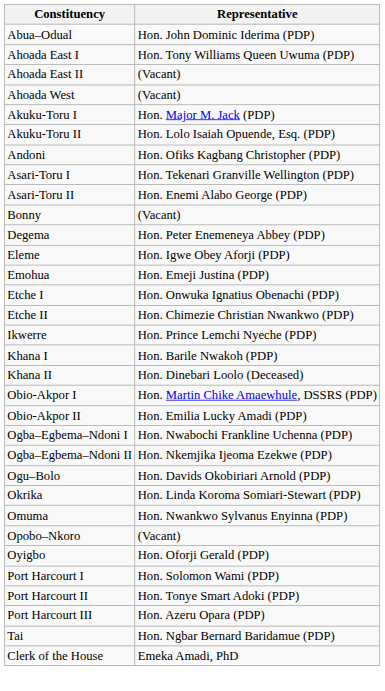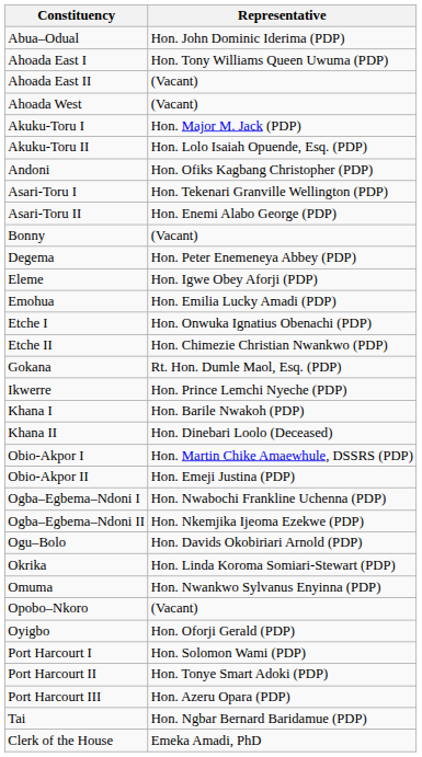 <table class=wikitable>
 <tr>
 <th>Constituency</th>
 <th>Representative</th>
 </tr>
 <tr>
 <td>Abua–Odual</td>
 <td>Hon. John Dominic Iderima (PDP)</td>
 </tr>
 <tr>
 <td>Ahoada East I</td>
 <td>Hon. Tony Williams Queen Uwuma (PDP)</td>
 </tr>
 <tr>
 <td>Ahoada East II</td>
 <td>(Vacant)</td>
 </tr>
 <tr>
 <td>Ahoada West</td>
 <td>(Vacant)</td>
 </tr>
 <tr>
 <td>Akuku-Toru I</td>
 <td>Hon. <a href='#'>Major M. Jack</a> (PDP)</td>
 </tr>
 <tr>
 <td>Akuku-Toru II</td>
 <td>Hon. Lolo Isaiah Opuende, Esq. (PDP)</td>
 </tr>
 <tr>
 <td>Andoni</td>
 <td>Hon. Ofiks Kagbang Christopher (PDP)</td>
 </tr>
 <tr>
 <td>Asari-Toru I</td>
 <td>Hon. Tekenari Granville Wellington (PDP)</td>
 </tr>
 <tr>
 <td>Asari-Toru II</td>
 <td>Hon. Enemi Alabo George (PDP)</td>
 </tr>
 <tr>
 <td>Bonny</td>
 <td>(Vacant)</td>
 </tr>
 <tr>
 <td>Degema</td>
 <td>Hon. Peter Enemeneya Abbey (PDP)</td>
 </tr>
 <tr>
 <td>Eleme</td>
 <td>Hon. Igwe Obey Aforji (PDP)</td>
 </tr>
 <tr>
 <td>Emohua</td>
-<td>Hon. Emeji Justina (PDP)</td>
+<td>Hon. Emilia Lucky Amadi (PDP)</td>
 </tr>
 <tr>
 <td>Etche I</td>
 <td>Hon. Onwuka Ignatius Obenachi (PDP)</td>
 </tr>
 <tr>
 <td>Etche II</td>
 <td>Hon. Chimezie Christian Nwankwo (PDP)</td>
+</tr>
+<tr>
+<td>Gokana</td>
+<td>Rt. Hon. Dumle Maol, Esq. (PDP)</td>
 </tr>
 <tr>
 <td>Ikwerre</td>
 <td>Hon. Prince Lemchi Nyeche (PDP)</td>
 </tr>
 <tr>
 <td>Khana I</td>
 <td>Hon. Barile Nwakoh (PDP)</td>
 </tr>
 <tr>
 <td>Khana II</td>
 <td>Hon. Dinebari Loolo (Deceased)</td>
 </tr>
 <tr>
 <td>Obio-Akpor I</td>
 <td>Hon. <a href='#'>Martin Chike Amaewhule</a>, DSSRS (PDP)</td>
 </tr>
 <tr>
 <td>Obio-Akpor II</td>
-<td>Hon. Emilia Lucky Amadi (PDP)</td>
+<td>Hon. Emeji Justina (PDP)</td>
 </tr>
 <tr>
 <td>Ogba–Egbema–Ndoni I</td>
 <td>Hon. Nwabochi Frankline Uchenna (PDP)</td>
 </tr>
 <tr>
 <td>Ogba–Egbema–Ndoni II</td>
 <td>Hon. Nkemjika Ijeoma Ezekwe (PDP)</td>
 </tr>
 <tr>
 <td>Ogu–Bolo</td>
 <td>Hon. Davids Okobiriari Arnold (PDP)</td>
 </tr>
 <tr>
 <td>Okrika</td>
 <td>Hon. Linda Koroma Somiari-Stewart (PDP)</td>
 </tr>
 <tr>
 <td>Omuma</td>
 <td>Hon. Nwankwo Sylvanus Enyinna (PDP)</td>
 </tr>
 <tr>
 <td>Opobo–Nkoro</td>
 <td>(Vacant)</td>
 </tr>
 <tr>
 <td>Oyigbo</td>
 <td>Hon. Oforji Gerald (PDP)</td>
 </tr>
 <tr>
 <td>Port Harcourt I</td>
 <td>Hon. Solomon Wami (PDP)</td>
 </tr>
 <tr>
 <td>Port Harcourt II</td>
 <td>Hon. Tonye Smart Adoki (PDP)</td>
 </tr>
 <tr>
 <td>Port Harcourt III</td>
 <td>Hon. Azeru Opara (PDP)</td>
 </tr>
 <tr>
 <td>Tai</td>
 <td>Hon. Ngbar Bernard Baridamue (PDP)</td>
 </tr>
 <tr>
 <td>Clerk of the House</td>
 <td>Emeka Amadi, PhD</td>
 </tr>
 </table>
